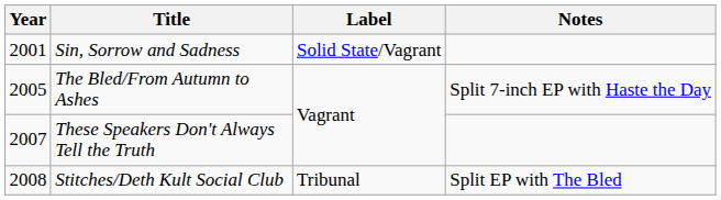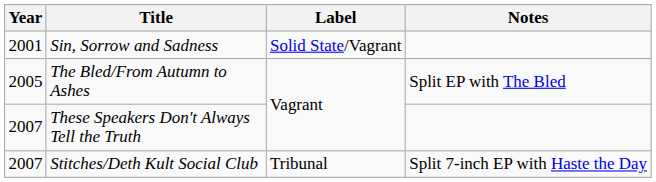 <table class="wikitable">
 <tr>
 <th>Year</th>
 <th width="200">Title</th>
 <th>Label</th>
 <th>Notes</th>
 </tr>
 <tr>
 <td>2001</td>
 <td><em>Sin, Sorrow and Sadness</em></td>
 <td><a href='#'>Solid State</a>/Vagrant</td>
 <td></td>
 </tr>
 <tr>
 <td>2005</td>
 <td><em>The Bled/From Autumn to Ashes</em></td>
 <td rowspan="2">Vagrant</td>
-<td>Split 7-inch EP with <a href='#'>Haste the Day</a></td>
+<td>Split EP with <a href='#'>The Bled</a></td>
 </tr>
 <tr>
 <td>2007</td>
 <td><em>These Speakers Don't Always Tell the Truth</em></td>
 <td></td>
 </tr>
 <tr>
-<td>2008</td>
+<td>2007</td>
 <td><em>Stitches/Deth Kult Social Club</em></td>
 <td>Tribunal</td>
-<td>Split EP with <a href='#'>The Bled</a></td>
+<td>Split 7-inch EP with <a href='#'>Haste the Day</a></td>
 </tr>
 </table>
